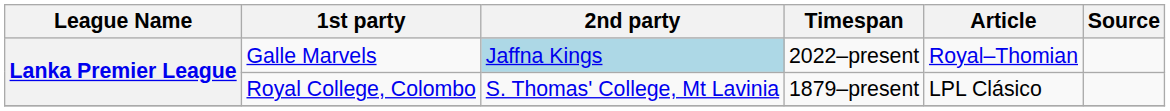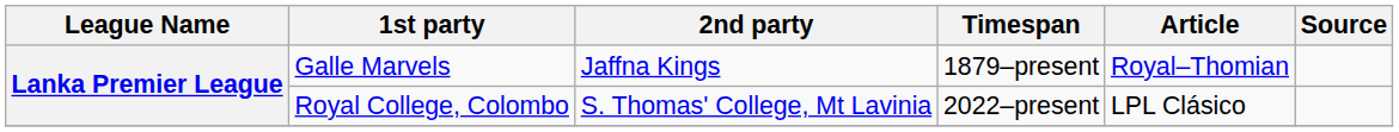 <table class="wikitable">
 <tr>
 <th>League Name</th>
 <th>1st party</th>
 <th>2nd party</th>
 <th>Timespan</th>
 <th>Article</th>
 <th article class="unsortable">Source</th>
 </tr>
 <tr>
 <th rowspan="2"><a href='#'>Lanka Premier League</a></th>
 <td><a href='#'>Galle Marvels</a></td>
-<td style="background: lightblue;"><a href='#'>Jaffna Kings</a></td>
-<td>2022–present</td>
+<td><a href='#'>Jaffna Kings</a></td>
+<td>1879–present</td>
 <td><a href='#'>Royal–Thomian</a></td>
 <td></td>
 </tr>
 <tr>
 <td><a href='#'>Royal College, Colombo</a></td>
 <td><a href='#'>S. Thomas' College, Mt Lavinia</a></td>
-<td>1879–present</td>
+<td>2022–present</td>
 <td>LPL Clásico</td>
 <td></td>
 </tr>
 <tr>
 </tr>
 </table>
